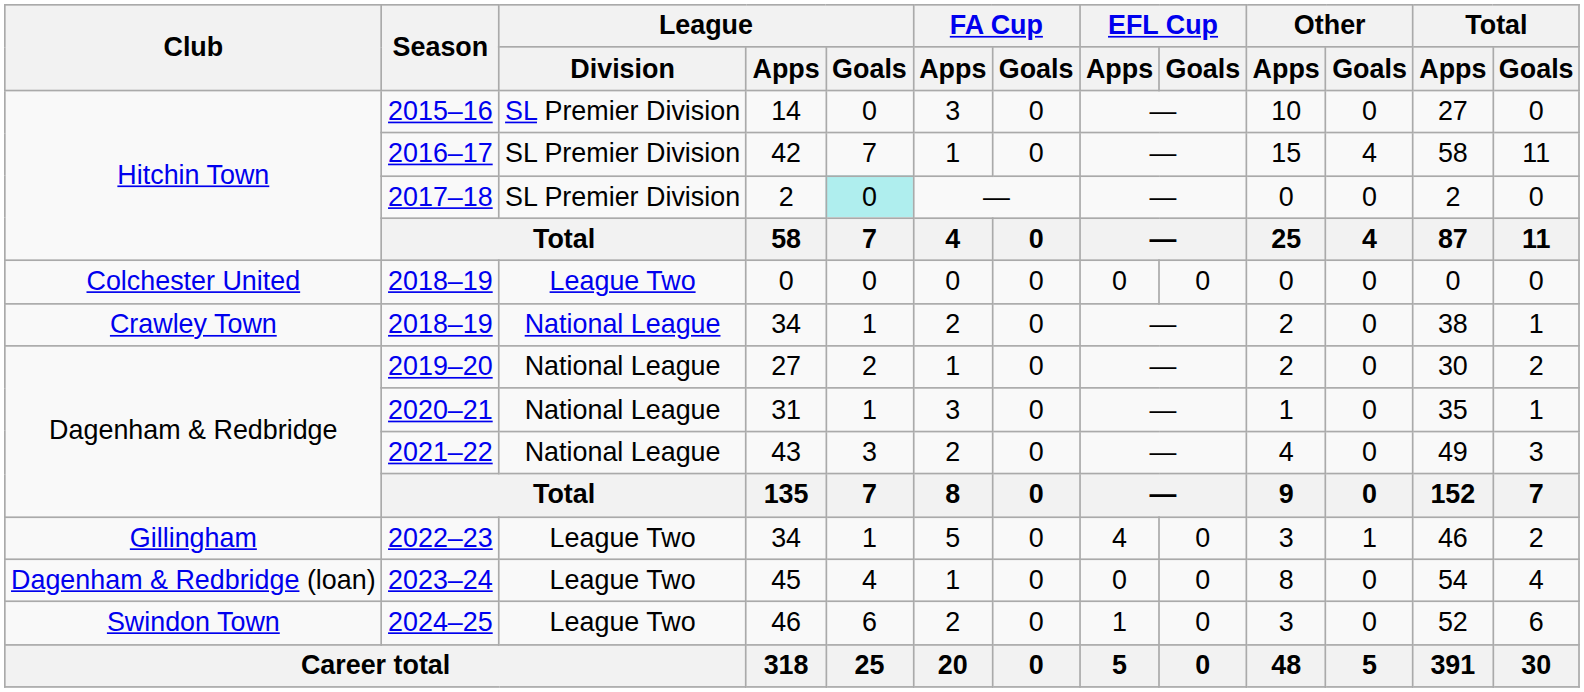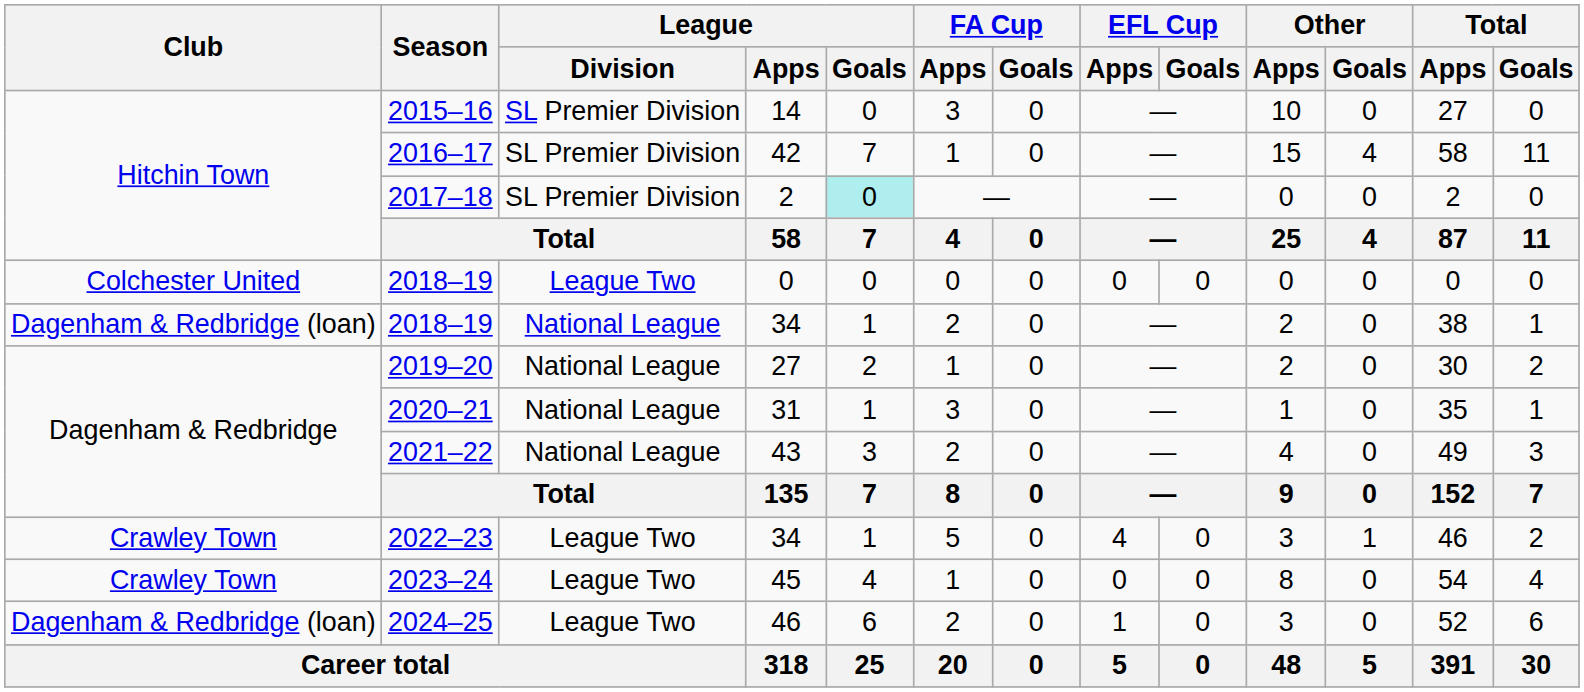 <table class="wikitable" style="text-align:center">
 <tr>
 <th rowspan="2">Club</th>
 <th rowspan="2">Season</th>
 <th colspan="3">League</th>
 <th colspan="2"><a href='#'>FA Cup</a></th>
 <th colspan="2"><a href='#'>EFL Cup</a></th>
 <th colspan="2">Other</th>
 <th colspan="2">Total</th>
 </tr>
 <tr>
 <th>Division</th>
 <th>Apps</th>
 <th>Goals</th>
 <th>Apps</th>
 <th>Goals</th>
 <th>Apps</th>
 <th>Goals</th>
 <th>Apps</th>
 <th>Goals</th>
 <th>Apps</th>
 <th>Goals</th>
 </tr>
 <tr>
 <td rowspan="4"><a href='#'>Hitchin Town</a></td>
 <td><a href='#'>2015–16</a></td>
 <td><a href='#'>SL</a> Premier Division</td>
 <td>14</td>
 <td>0</td>
 <td>3</td>
 <td>0</td>
 <td colspan="2">—</td>
 <td>10</td>
 <td>0</td>
 <td>27</td>
 <td>0</td>
 </tr>
 <tr>
 <td><a href='#'>2016–17</a></td>
 <td>SL Premier Division</td>
 <td>42</td>
 <td>7</td>
 <td>1</td>
 <td>0</td>
 <td colspan="2">—</td>
 <td>15</td>
 <td>4</td>
 <td>58</td>
 <td>11</td>
 </tr>
 <tr>
 <td><a href='#'>2017–18</a></td>
 <td>SL Premier Division</td>
 <td>2</td>
 <td style="background: paleturquoise;">0</td>
 <td colspan="2">—</td>
 <td colspan="2">—</td>
 <td>0</td>
 <td>0</td>
 <td>2</td>
 <td>0</td>
 </tr>
 <tr>
 <th colspan="2">Total</th>
 <th>58</th>
 <th>7</th>
 <th>4</th>
 <th>0</th>
 <th colspan="2">—</th>
 <th>25</th>
 <th>4</th>
 <th>87</th>
 <th>11</th>
 </tr>
 <tr>
 <td><a href='#'>Colchester United</a></td>
 <td><a href='#'>2018–19</a></td>
 <td><a href='#'>League Two</a></td>
 <td>0</td>
 <td>0</td>
 <td>0</td>
 <td>0</td>
 <td>0</td>
 <td>0</td>
 <td>0</td>
 <td>0</td>
 <td>0</td>
 <td>0</td>
 </tr>
 <tr>
-<td><a href='#'>Crawley Town</a></td>
+<td><a href='#'>Dagenham & Redbridge</a> (loan)</td>
 <td><a href='#'>2018–19</a></td>
 <td><a href='#'>National League</a></td>
 <td>34</td>
 <td>1</td>
 <td>2</td>
 <td>0</td>
 <td colspan="2">—</td>
 <td>2</td>
 <td>0</td>
 <td>38</td>
 <td>1</td>
 </tr>
 <tr>
 <td rowspan="4">Dagenham & Redbridge</td>
 <td><a href='#'>2019–20</a></td>
 <td>National League</td>
 <td>27</td>
 <td>2</td>
 <td>1</td>
 <td>0</td>
 <td colspan="2">—</td>
 <td>2</td>
 <td>0</td>
 <td>30</td>
 <td>2</td>
 </tr>
 <tr>
 <td><a href='#'>2020–21</a></td>
 <td>National League</td>
 <td>31</td>
 <td>1</td>
 <td>3</td>
 <td>0</td>
 <td colspan="2">—</td>
 <td>1</td>
 <td>0</td>
 <td>35</td>
 <td>1</td>
 </tr>
 <tr>
 <td><a href='#'>2021–22</a></td>
 <td>National League</td>
 <td>43</td>
 <td>3</td>
 <td>2</td>
 <td>0</td>
 <td colspan="2">—</td>
 <td>4</td>
 <td>0</td>
 <td>49</td>
 <td>3</td>
 </tr>
 <tr>
 <th colspan="2">Total</th>
 <th>135</th>
 <th>7</th>
 <th>8</th>
 <th>0</th>
 <th colspan="2">—</th>
 <th>9</th>
 <th>0</th>
 <th>152</th>
 <th>7</th>
 </tr>
 <tr>
-<td><a href='#'>Gillingham</a></td>
+<td><a href='#'>Crawley Town</a></td>
 <td><a href='#'>2022–23</a></td>
 <td>League Two</td>
 <td>34</td>
 <td>1</td>
 <td>5</td>
 <td>0</td>
 <td>4</td>
 <td>0</td>
 <td>3</td>
 <td>1</td>
 <td>46</td>
 <td>2</td>
 </tr>
 <tr>
-<td><a href='#'>Dagenham & Redbridge</a> (loan)</td>
+<td><a href='#'>Crawley Town</a></td>
 <td><a href='#'>2023–24</a></td>
 <td>League Two</td>
 <td>45</td>
 <td>4</td>
 <td>1</td>
 <td>0</td>
 <td>0</td>
 <td>0</td>
 <td>8</td>
 <td>0</td>
 <td>54</td>
 <td>4</td>
 </tr>
 <tr>
-<td><a href='#'>Swindon Town</a></td>
+<td><a href='#'>Dagenham & Redbridge</a> (loan)</td>
 <td><a href='#'>2024–25</a></td>
 <td>League Two</td>
 <td>46</td>
 <td>6</td>
 <td>2</td>
 <td>0</td>
 <td>1</td>
 <td>0</td>
 <td>3</td>
 <td>0</td>
 <td>52</td>
 <td>6</td>
 </tr>
 <tr>
 <th colspan="3">Career total</th>
 <th>318</th>
 <th>25</th>
 <th>20</th>
 <th>0</th>
 <th>5</th>
 <th>0</th>
 <th>48</th>
 <th>5</th>
 <th>391</th>
 <th>30</th>
 </tr>
 </table>
